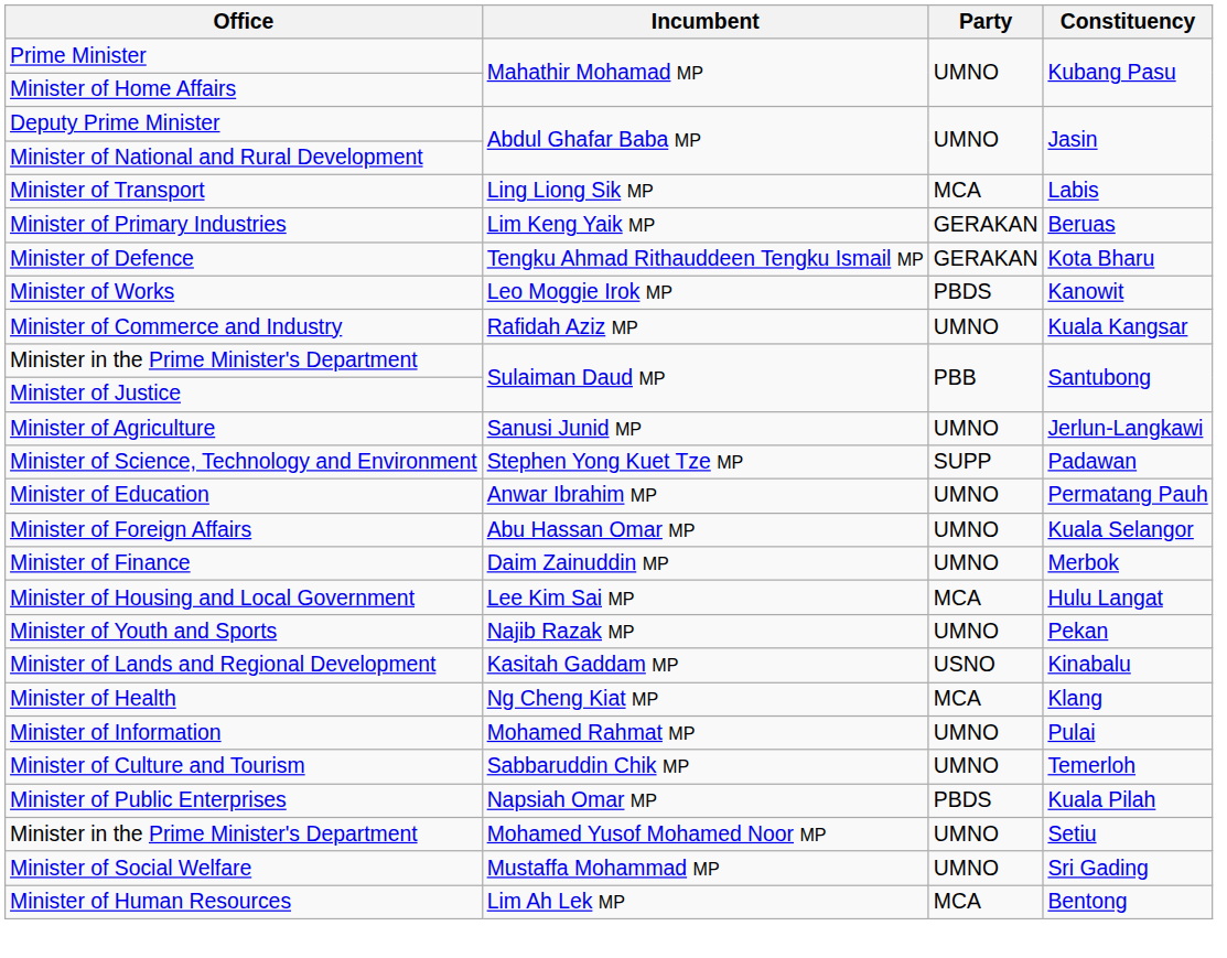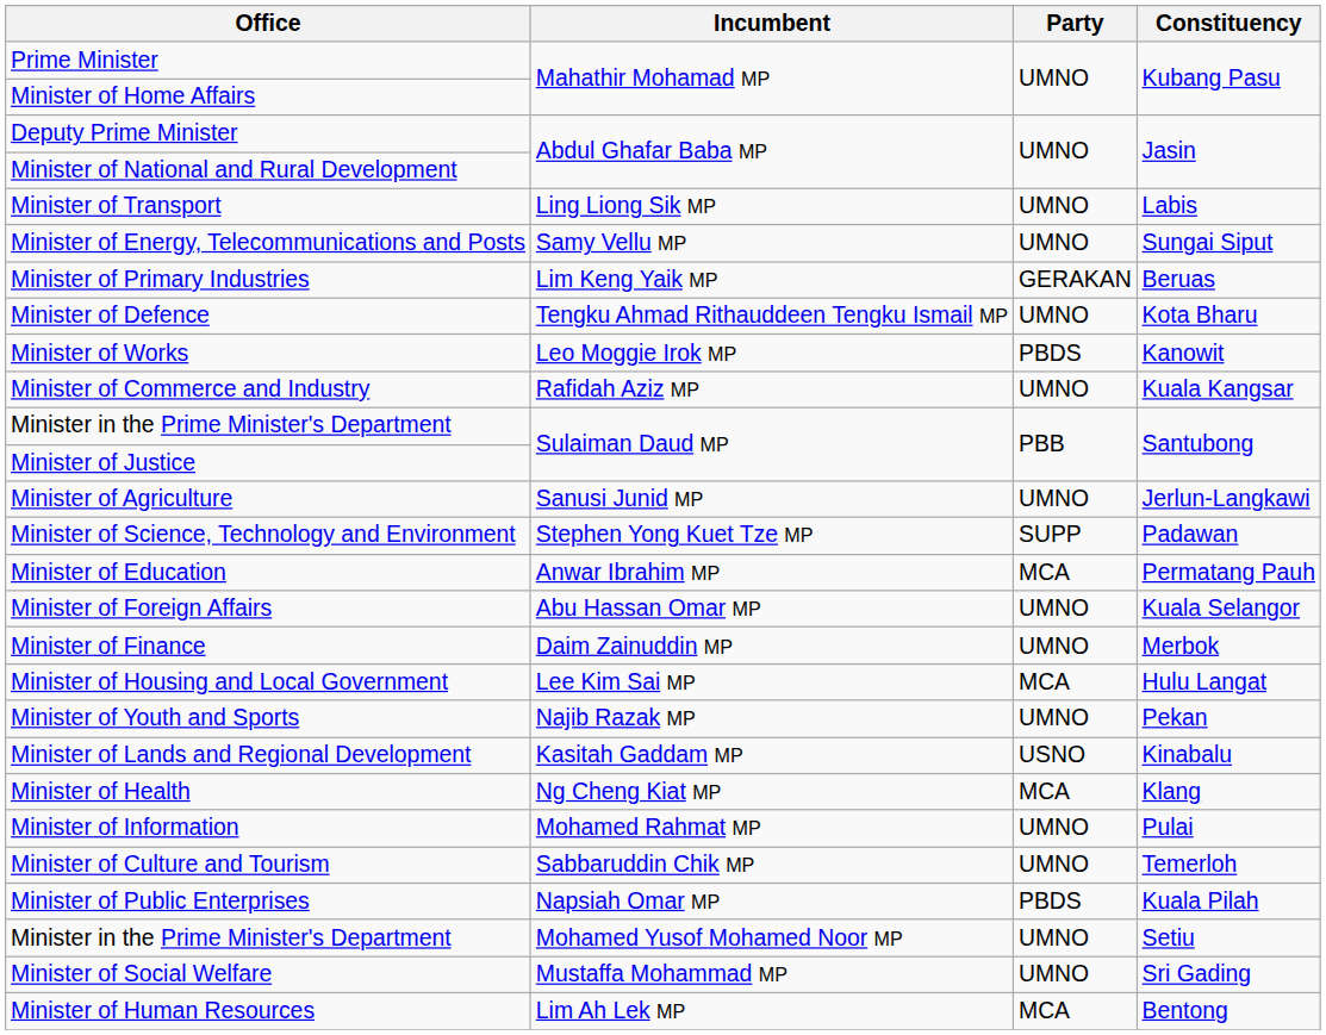 <table class="sortable wikitable">
 <tr>
 <th>Office</th>
 <th>Incumbent</th>
 <th>Party</th>
 <th>Constituency</th>
 </tr>
 <tr>
 <td><a href='#'>Prime Minister</a></td>
 <td rowspan=2><a href='#'>Mahathir Mohamad</a> <small>MP</small></td>
 <td rowspan=2>UMNO</td>
 <td rowspan=2><a href='#'>Kubang Pasu</a></td>
 </tr>
 <tr>
 <td><a href='#'>Minister of Home Affairs</a></td>
 </tr>
 <tr>
 <td><a href='#'>Deputy Prime Minister</a></td>
 <td rowspan=2><a href='#'>Abdul Ghafar Baba</a> <small>MP</small></td>
 <td rowspan=2>UMNO</td>
 <td rowspan=2><a href='#'>Jasin</a></td>
 </tr>
 <tr>
 <td><a href='#'>Minister of National and Rural Development</a></td>
 </tr>
 <tr>
 <td><a href='#'>Minister of Transport</a></td>
 <td><a href='#'>Ling Liong Sik</a> <small>MP</small></td>
-<td>MCA</td>
+<td>UMNO</td>
 <td><a href='#'>Labis</a></td>
+</tr>
+<tr>
+<td><a href='#'>Minister of Energy, Telecommunications and Posts</a></td>
+<td><a href='#'>Samy Vellu</a> <small>MP</small></td>
+<td>UMNO</td>
+<td><a href='#'>Sungai Siput</a></td>
 </tr>
 <tr>
 <td><a href='#'>Minister of Primary Industries</a></td>
 <td><a href='#'>Lim Keng Yaik</a> <small>MP</small></td>
 <td>GERAKAN</td>
 <td><a href='#'>Beruas</a></td>
 </tr>
 <tr>
 <td><a href='#'>Minister of Defence</a></td>
 <td><a href='#'>Tengku Ahmad Rithauddeen Tengku Ismail</a> <small>MP</small></td>
-<td>GERAKAN</td>
+<td>UMNO</td>
 <td><a href='#'>Kota Bharu</a></td>
 </tr>
 <tr>
 <td><a href='#'>Minister of Works</a></td>
 <td><a href='#'>Leo Moggie Irok</a> <small>MP</small></td>
 <td>PBDS</td>
 <td><a href='#'>Kanowit</a></td>
 </tr>
 <tr>
 <td><a href='#'>Minister of Commerce and Industry</a></td>
 <td><a href='#'>Rafidah Aziz</a> <small>MP</small></td>
 <td>UMNO</td>
 <td><a href='#'>Kuala Kangsar</a></td>
 </tr>
 <tr>
 <td>Minister in the <a href='#'>Prime Minister's Department</a></td>
 <td rowspan=2><a href='#'>Sulaiman Daud</a> <small>MP</small></td>
 <td rowspan=2>PBB</td>
 <td rowspan=2><a href='#'>Santubong</a></td>
 </tr>
 <tr>
 <td><a href='#'>Minister of Justice</a></td>
 </tr>
 <tr>
 <td><a href='#'>Minister of Agriculture</a></td>
 <td><a href='#'>Sanusi Junid</a> <small>MP</small></td>
 <td>UMNO</td>
 <td><a href='#'>Jerlun-Langkawi</a></td>
 </tr>
 <tr>
 <td><a href='#'>Minister of Science, Technology and Environment</a></td>
 <td><a href='#'>Stephen Yong Kuet Tze</a> <small>MP</small></td>
 <td>SUPP</td>
 <td><a href='#'>Padawan</a></td>
 </tr>
 <tr>
 <td><a href='#'>Minister of Education</a></td>
 <td><a href='#'>Anwar Ibrahim</a> <small>MP</small></td>
-<td>UMNO</td>
+<td>MCA</td>
 <td><a href='#'>Permatang Pauh</a></td>
 </tr>
 <tr>
 <td><a href='#'>Minister of Foreign Affairs</a></td>
 <td><a href='#'>Abu Hassan Omar</a> <small>MP</small></td>
 <td>UMNO</td>
 <td><a href='#'>Kuala Selangor</a></td>
 </tr>
 <tr>
 <td><a href='#'>Minister of Finance</a></td>
 <td><a href='#'>Daim Zainuddin</a> <small>MP</small></td>
 <td>UMNO</td>
 <td><a href='#'>Merbok</a></td>
 </tr>
 <tr>
 <td><a href='#'>Minister of Housing and Local Government</a></td>
 <td><a href='#'>Lee Kim Sai</a> <small>MP</small></td>
 <td>MCA</td>
 <td><a href='#'>Hulu Langat</a></td>
 </tr>
 <tr>
 <td><a href='#'>Minister of Youth and Sports</a></td>
 <td><a href='#'>Najib Razak</a> <small>MP</small></td>
 <td>UMNO</td>
 <td><a href='#'>Pekan</a></td>
 </tr>
 <tr>
 <td><a href='#'>Minister of Lands and Regional Development</a></td>
 <td><a href='#'>Kasitah Gaddam</a> <small>MP</small></td>
 <td>USNO</td>
 <td><a href='#'>Kinabalu</a></td>
 </tr>
 <tr>
 <td><a href='#'>Minister of Health</a></td>
 <td><a href='#'>Ng Cheng Kiat</a> <small>MP</small></td>
 <td>MCA</td>
 <td><a href='#'>Klang</a></td>
 </tr>
 <tr>
 <td><a href='#'>Minister of Information</a></td>
 <td><a href='#'>Mohamed Rahmat</a> <small>MP</small></td>
 <td>UMNO</td>
 <td><a href='#'>Pulai</a></td>
 </tr>
 <tr>
 <td><a href='#'>Minister of Culture and Tourism</a></td>
 <td><a href='#'>Sabbaruddin Chik</a> <small>MP</small></td>
 <td>UMNO</td>
 <td><a href='#'>Temerloh</a></td>
 </tr>
 <tr>
 <td><a href='#'>Minister of Public Enterprises</a></td>
 <td><a href='#'>Napsiah Omar</a> <small>MP</small></td>
 <td>PBDS</td>
 <td><a href='#'>Kuala Pilah</a></td>
 </tr>
 <tr>
 <td>Minister in the <a href='#'>Prime Minister's Department</a></td>
 <td><a href='#'>Mohamed Yusof Mohamed Noor</a> <small>MP</small></td>
 <td>UMNO</td>
 <td><a href='#'>Setiu</a></td>
 </tr>
 <tr>
 <td><a href='#'>Minister of Social Welfare</a></td>
 <td><a href='#'>Mustaffa Mohammad</a> <small>MP</small></td>
 <td>UMNO</td>
 <td><a href='#'>Sri Gading</a></td>
 </tr>
 <tr>
 <td><a href='#'>Minister of Human Resources</a></td>
 <td><a href='#'>Lim Ah Lek</a> <small>MP</small></td>
 <td>MCA</td>
 <td><a href='#'>Bentong</a></td>
 </tr>
 </table>
